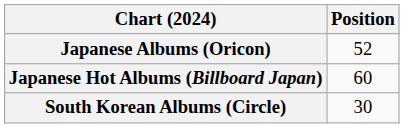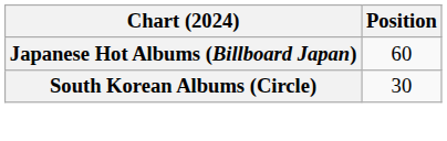 <table class="wikitable sortable plainrowheaders" style="text-align:center">
 <tr>
 <th scope="col">Chart (2024)</th>
 <th scope="col">Position</th>
-</tr>
-<tr>
-<th scope="row">Japanese Albums (Oricon)</th>
-<td>52</td>
 </tr>
 <tr>
 <th scope="row">Japanese Hot Albums (<em>Billboard Japan</em>)</th>
 <td>60</td>
 </tr>
 <tr>
 <th scope="row">South Korean Albums (Circle)</th>
 <td>30</td>
 </tr>
 </table>
